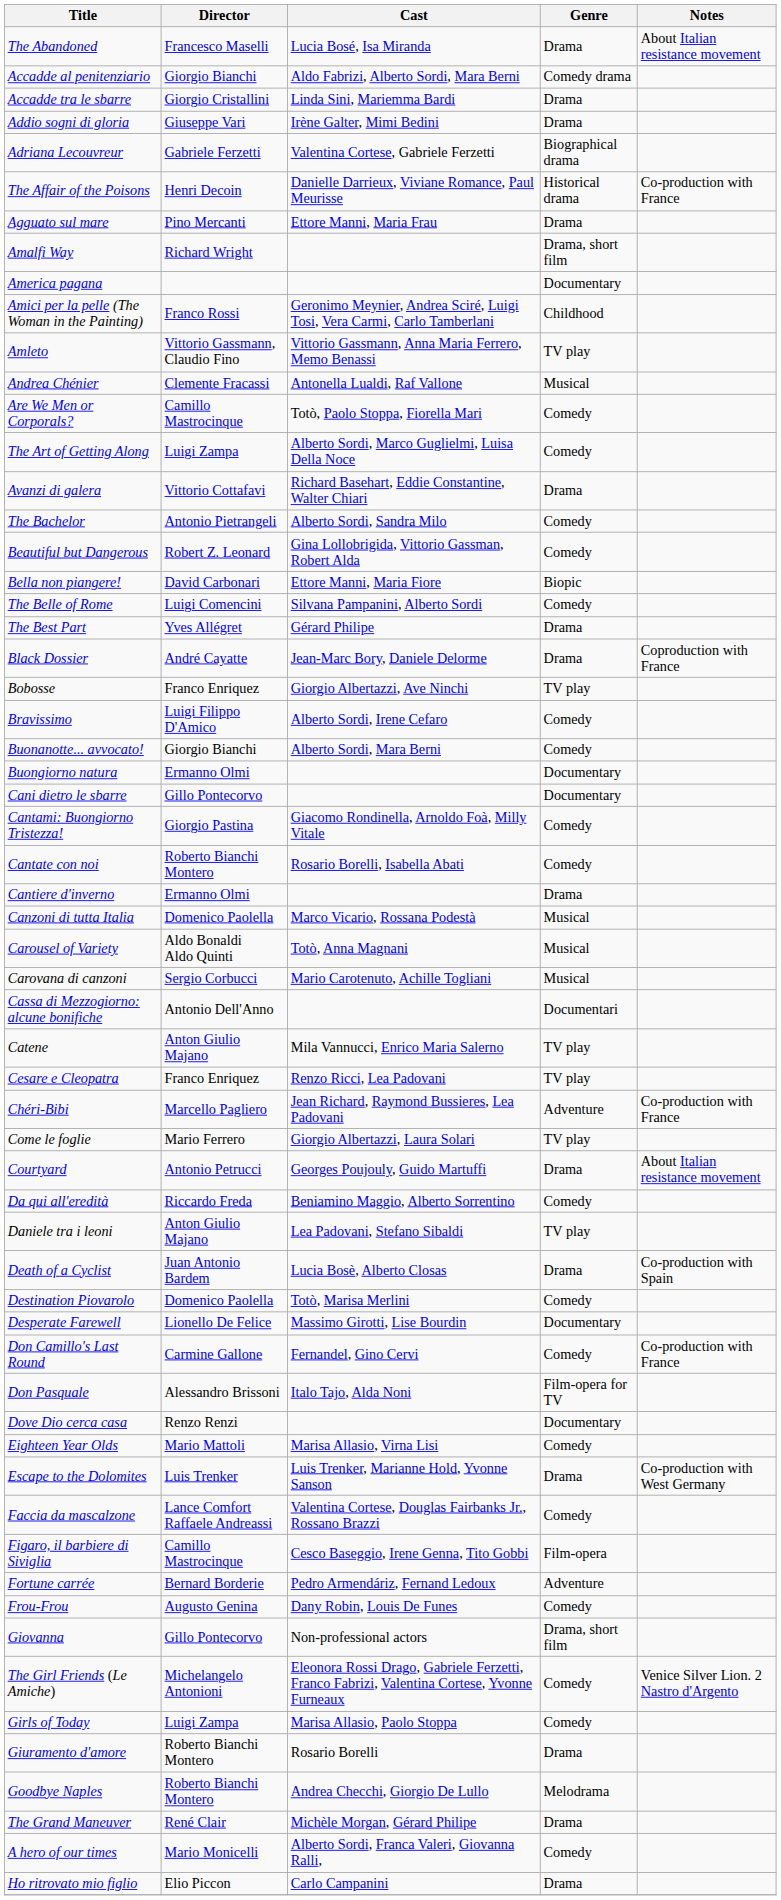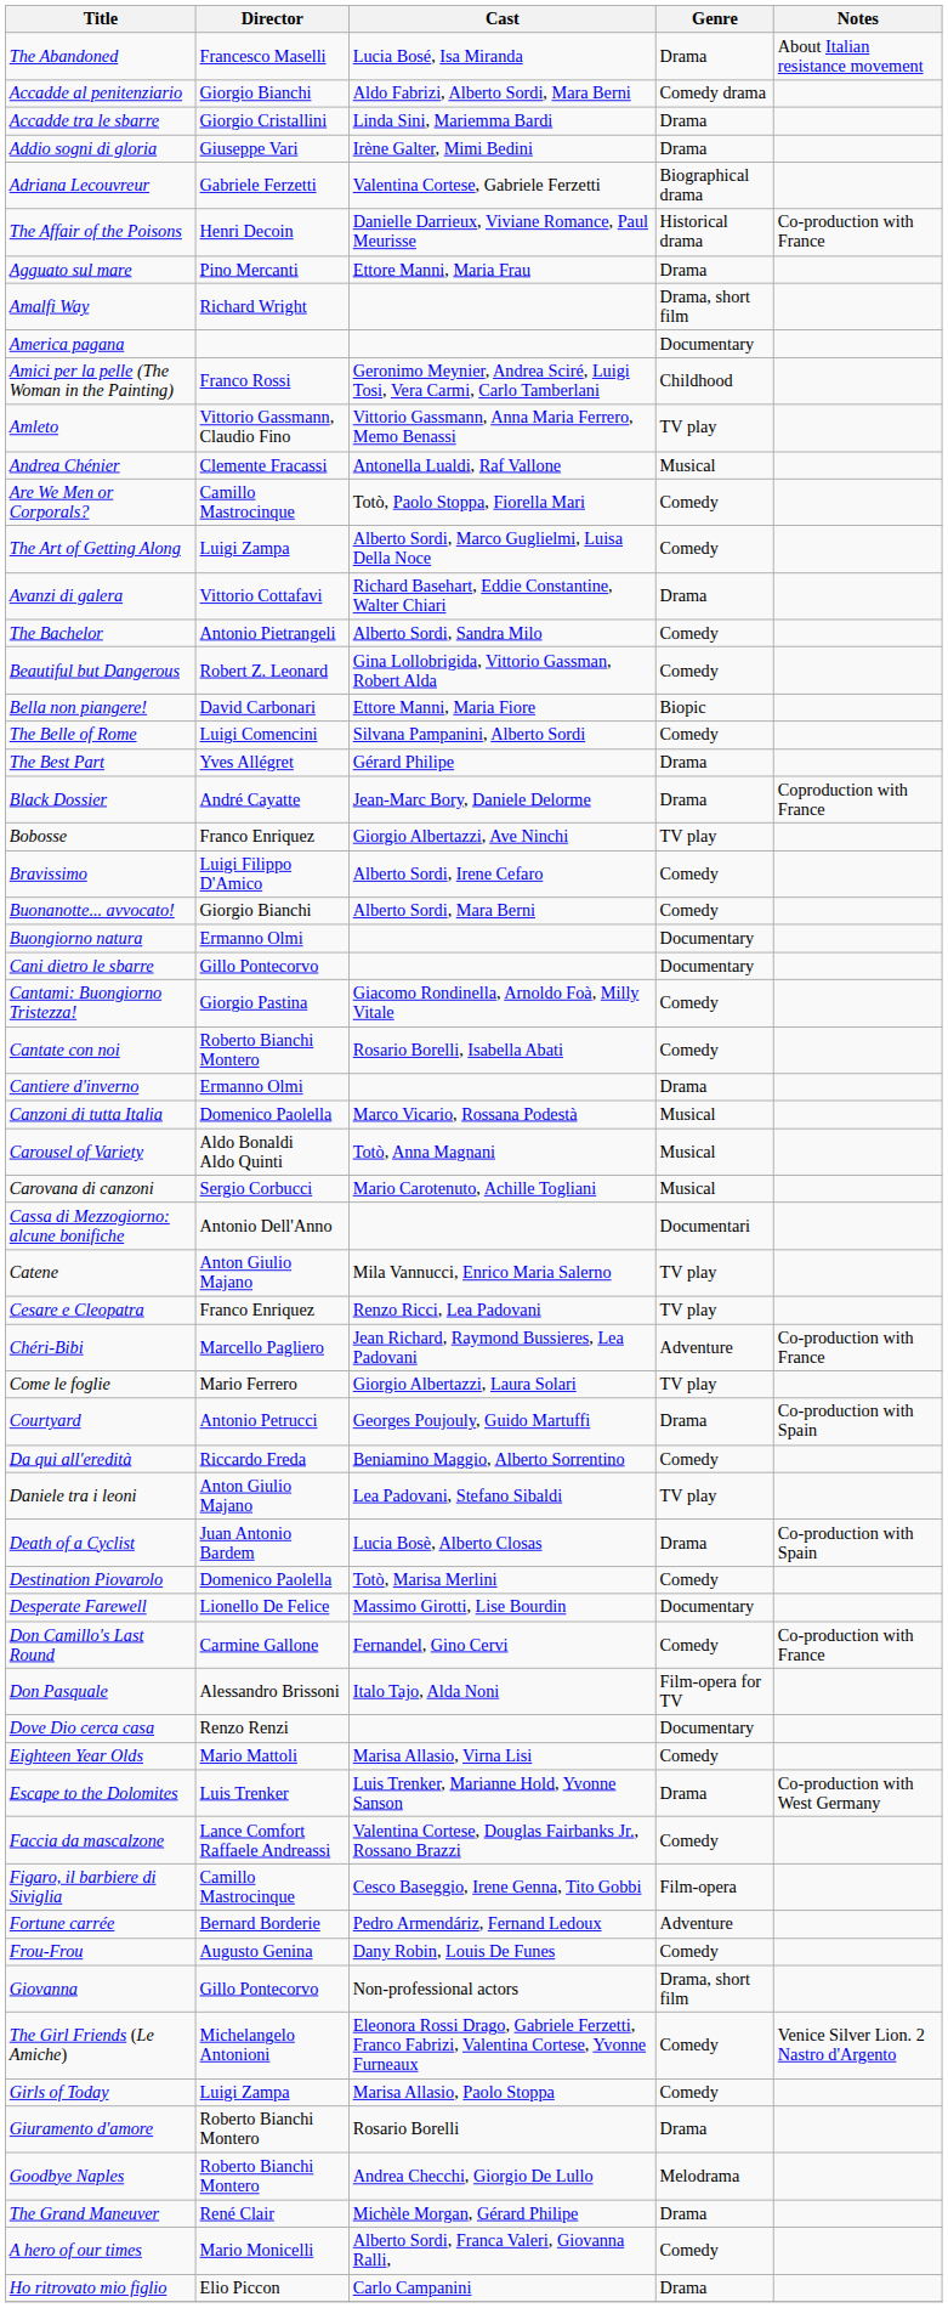 <table class=wikitable>
 <tr>
 <th>Title</th>
 <th>Director</th>
 <th>Cast</th>
 <th>Genre</th>
 <th>Notes</th>
 </tr>
 <tr>
 <td><em><a href='#'>The Abandoned</a></em></td>
 <td><a href='#'>Francesco Maselli</a></td>
 <td><a href='#'>Lucia Bosé</a>, <a href='#'>Isa Miranda</a></td>
 <td>Drama</td>
 <td>About <a href='#'>Italian resistance movement</a></td>
 </tr>
 <tr>
 <td><em><a href='#'>Accadde al penitenziario</a></em></td>
 <td><a href='#'>Giorgio Bianchi</a></td>
 <td><a href='#'>Aldo Fabrizi</a>, <a href='#'>Alberto Sordi</a>, <a href='#'>Mara Berni</a></td>
 <td>Comedy drama</td>
 <td></td>
 </tr>
 <tr>
 <td><em><a href='#'>Accadde tra le sbarre</a></em></td>
 <td><a href='#'>Giorgio Cristallini</a></td>
 <td><a href='#'>Linda Sini</a>, <a href='#'>Mariemma Bardi</a></td>
 <td>Drama</td>
 <td></td>
 </tr>
 <tr>
 <td><em><a href='#'>Addio sogni di gloria</a></em></td>
 <td><a href='#'>Giuseppe Vari</a></td>
 <td><a href='#'>Irène Galter</a>, <a href='#'>Mimi Bedini</a></td>
 <td>Drama</td>
 <td></td>
 </tr>
 <tr>
 <td><em><a href='#'>Adriana Lecouvreur</a></em></td>
 <td><a href='#'>Gabriele Ferzetti</a></td>
 <td><a href='#'>Valentina Cortese</a>, Gabriele Ferzetti</td>
 <td>Biographical drama</td>
 <td></td>
 </tr>
 <tr>
 <td><em><a href='#'>The Affair of the Poisons</a></em></td>
 <td><a href='#'>Henri Decoin</a></td>
 <td><a href='#'>Danielle Darrieux</a>, <a href='#'>Viviane Romance</a>, <a href='#'>Paul Meurisse</a></td>
 <td>Historical drama</td>
 <td>Co-production with France</td>
 </tr>
 <tr>
 <td><em><a href='#'>Agguato sul mare</a></em></td>
 <td><a href='#'>Pino Mercanti</a></td>
 <td><a href='#'>Ettore Manni</a>, <a href='#'>Maria Frau</a></td>
 <td>Drama</td>
 <td></td>
 </tr>
 <tr>
 <td><em><a href='#'>Amalfi Way</a></em></td>
 <td><a href='#'>Richard Wright</a></td>
 <td></td>
 <td>Drama, short film</td>
 <td></td>
 </tr>
 <tr>
 <td><em><a href='#'>America pagana</a></em></td>
 <td></td>
 <td></td>
 <td>Documentary</td>
 <td></td>
 </tr>
 <tr>
 <td><em><a href='#'>Amici per la pelle</a></em> <em>(The Woman in the Painting)</em></td>
 <td><a href='#'>Franco Rossi</a></td>
 <td><a href='#'>Geronimo Meynier</a>, <a href='#'>Andrea Sciré</a>, <a href='#'>Luigi Tosi</a>, <a href='#'>Vera Carmi</a>, <a href='#'>Carlo Tamberlani</a></td>
 <td>Childhood</td>
 <td></td>
 </tr>
 <tr>
 <td><em><a href='#'>Amleto</a></em></td>
 <td><a href='#'>Vittorio Gassmann</a>, Claudio Fino</td>
 <td><a href='#'>Vittorio Gassmann</a>, <a href='#'>Anna Maria Ferrero</a>, <a href='#'>Memo Benassi</a></td>
 <td>TV play</td>
 <td></td>
 </tr>
 <tr>
 <td><em><a href='#'>Andrea Chénier</a></em></td>
 <td><a href='#'>Clemente Fracassi</a></td>
 <td><a href='#'>Antonella Lualdi</a>, <a href='#'>Raf Vallone</a></td>
 <td>Musical</td>
 <td></td>
 </tr>
 <tr>
 <td><em><a href='#'>Are We Men or Corporals?</a></em></td>
 <td><a href='#'>Camillo Mastrocinque</a></td>
 <td>Totò, <a href='#'>Paolo Stoppa</a>, <a href='#'>Fiorella Mari</a></td>
 <td>Comedy</td>
 <td></td>
 </tr>
 <tr>
 <td><em><a href='#'>The Art of Getting Along</a></em></td>
 <td><a href='#'>Luigi Zampa</a></td>
 <td><a href='#'>Alberto Sordi</a>, <a href='#'>Marco Guglielmi</a>, <a href='#'>Luisa Della Noce</a></td>
 <td>Comedy</td>
 <td></td>
 </tr>
 <tr>
 <td><em><a href='#'>Avanzi di galera</a></em></td>
 <td><a href='#'>Vittorio Cottafavi</a></td>
 <td><a href='#'>Richard Basehart</a>, <a href='#'>Eddie Constantine</a>, <a href='#'>Walter Chiari</a></td>
 <td>Drama</td>
 <td></td>
 </tr>
 <tr>
 <td><em><a href='#'>The Bachelor</a></em></td>
 <td><a href='#'>Antonio Pietrangeli</a></td>
 <td><a href='#'>Alberto Sordi</a>, <a href='#'>Sandra Milo</a></td>
 <td>Comedy</td>
 <td></td>
 </tr>
 <tr>
 <td><em><a href='#'>Beautiful but Dangerous</a></em></td>
 <td><a href='#'>Robert Z. Leonard</a></td>
 <td><a href='#'>Gina Lollobrigida</a>, <a href='#'>Vittorio Gassman</a>, <a href='#'>Robert Alda</a></td>
 <td>Comedy</td>
 <td></td>
 </tr>
 <tr>
 <td><em><a href='#'>Bella non piangere!</a></em></td>
 <td><a href='#'>David Carbonari</a></td>
 <td><a href='#'>Ettore Manni</a>, <a href='#'>Maria Fiore</a></td>
 <td>Biopic</td>
 <td></td>
 </tr>
 <tr>
 <td><em><a href='#'>The Belle of Rome</a></em></td>
 <td><a href='#'>Luigi Comencini</a></td>
 <td><a href='#'>Silvana Pampanini</a>, <a href='#'>Alberto Sordi</a></td>
 <td>Comedy</td>
 <td></td>
 </tr>
 <tr>
 <td><em><a href='#'>The Best Part</a></em></td>
 <td><a href='#'>Yves Allégret</a></td>
 <td><a href='#'>Gérard Philipe</a></td>
 <td>Drama</td>
 <td></td>
 </tr>
 <tr>
 <td><em><a href='#'>Black Dossier</a></em></td>
 <td><a href='#'>André Cayatte</a></td>
 <td><a href='#'>Jean-Marc Bory</a>, <a href='#'>Daniele Delorme</a></td>
 <td>Drama</td>
 <td>Coproduction with France </td>
 </tr>
 <tr>
 <td><em>Bobosse</em></td>
 <td>Franco Enriquez</td>
 <td><a href='#'>Giorgio Albertazzi</a>, <a href='#'>Ave Ninchi</a></td>
 <td>TV play</td>
 <td></td>
 </tr>
 <tr>
 <td><em><a href='#'>Bravissimo</a></em></td>
 <td><a href='#'>Luigi Filippo D'Amico</a></td>
 <td><a href='#'>Alberto Sordi</a>, <a href='#'>Irene Cefaro</a></td>
 <td>Comedy</td>
 <td></td>
 </tr>
 <tr>
 <td><em><a href='#'>Buonanotte... avvocato!</a></em></td>
 <td>Giorgio Bianchi</td>
 <td><a href='#'>Alberto Sordi</a>, <a href='#'>Mara Berni</a></td>
 <td>Comedy</td>
 <td></td>
 </tr>
 <tr>
 <td><em><a href='#'>Buongiorno natura</a></em></td>
 <td><a href='#'>Ermanno Olmi</a></td>
 <td></td>
 <td>Documentary</td>
 <td></td>
 </tr>
 <tr>
 <td><em><a href='#'>Cani dietro le sbarre</a></em></td>
 <td><a href='#'>Gillo Pontecorvo</a></td>
 <td></td>
 <td>Documentary</td>
 <td></td>
 </tr>
 <tr>
 <td><em><a href='#'>Cantami: Buongiorno Tristezza!</a></em></td>
 <td><a href='#'>Giorgio Pastina</a></td>
 <td><a href='#'>Giacomo Rondinella</a>, <a href='#'>Arnoldo Foà</a>, <a href='#'>Milly Vitale</a></td>
 <td>Comedy</td>
 <td></td>
 </tr>
 <tr>
 <td><em><a href='#'>Cantate con noi</a></em></td>
 <td><a href='#'>Roberto Bianchi Montero</a></td>
 <td><a href='#'>Rosario Borelli</a>, <a href='#'>Isabella Abati</a></td>
 <td>Comedy</td>
 <td></td>
 </tr>
 <tr>
 <td><em><a href='#'>Cantiere d'inverno</a></em></td>
 <td><a href='#'>Ermanno Olmi</a></td>
 <td></td>
 <td>Drama</td>
 <td></td>
 </tr>
 <tr>
 <td><em><a href='#'>Canzoni di tutta Italia</a></em></td>
 <td><a href='#'>Domenico Paolella</a></td>
 <td><a href='#'>Marco Vicario</a>, <a href='#'>Rossana Podestà</a></td>
 <td>Musical</td>
 <td></td>
 </tr>
 <tr>
 <td><em><a href='#'>Carousel of Variety</a></em></td>
 <td>Aldo Bonaldi<br>Aldo Quinti</td>
 <td><a href='#'>Totò</a>, <a href='#'>Anna Magnani</a></td>
 <td>Musical</td>
 <td></td>
 </tr>
 <tr>
 <td><em>Carovana di canzoni</em></td>
 <td><a href='#'>Sergio Corbucci</a></td>
 <td><a href='#'>Mario Carotenuto</a>, <a href='#'>Achille Togliani</a></td>
 <td>Musical</td>
 <td></td>
 </tr>
 <tr>
 <td><em><a href='#'>Cassa di Mezzogiorno: alcune bonifiche</a></em></td>
 <td>Antonio Dell'Anno</td>
 <td></td>
 <td>Documentari</td>
 <td></td>
 </tr>
 <tr>
 <td><em>Catene</em></td>
 <td><a href='#'>Anton Giulio Majano</a></td>
 <td>Mila Vannucci, <a href='#'>Enrico Maria Salerno</a></td>
 <td>TV play</td>
 <td></td>
 </tr>
 <tr>
 <td><em><a href='#'>Cesare e Cleopatra</a></em></td>
 <td>Franco Enriquez</td>
 <td><a href='#'>Renzo Ricci</a>, <a href='#'>Lea Padovani</a></td>
 <td>TV play</td>
 <td></td>
 </tr>
 <tr>
 <td><em><a href='#'>Chéri-Bibi</a></em></td>
 <td><a href='#'>Marcello Pagliero</a></td>
 <td><a href='#'>Jean Richard</a>, <a href='#'>Raymond Bussieres</a>, <a href='#'>Lea Padovani</a></td>
 <td>Adventure</td>
 <td>Co-production with France</td>
 </tr>
 <tr>
 <td><em>Come le foglie</em></td>
 <td>Mario Ferrero</td>
 <td><a href='#'>Giorgio Albertazzi</a>, <a href='#'>Laura Solari</a></td>
 <td>TV play</td>
 <td></td>
 </tr>
 <tr>
 <td><em><a href='#'>Courtyard</a></em></td>
 <td><a href='#'>Antonio Petrucci</a></td>
 <td><a href='#'>Georges Poujouly</a>, <a href='#'>Guido Martuffi</a></td>
 <td>Drama</td>
-<td>About <a href='#'>Italian resistance movement</a></td>
+<td>Co-production with Spain</td>
 </tr>
 <tr>
 <td><em><a href='#'>Da qui all'eredità</a></em></td>
 <td><a href='#'>Riccardo Freda</a></td>
 <td><a href='#'>Beniamino Maggio</a>, <a href='#'>Alberto Sorrentino</a></td>
 <td>Comedy</td>
 <td></td>
 </tr>
 <tr>
 <td><em>Daniele tra i leoni</em></td>
 <td><a href='#'>Anton Giulio Majano</a></td>
 <td><a href='#'>Lea Padovani</a>, <a href='#'>Stefano Sibaldi</a></td>
 <td>TV play</td>
 <td></td>
 </tr>
 <tr>
 <td><em><a href='#'>Death of a Cyclist</a></em></td>
 <td><a href='#'>Juan Antonio Bardem</a></td>
 <td><a href='#'>Lucia Bosè</a>, <a href='#'>Alberto Closas</a></td>
 <td>Drama</td>
 <td>Co-production with Spain</td>
 </tr>
 <tr>
 <td><em><a href='#'>Destination Piovarolo</a></em></td>
 <td><a href='#'>Domenico Paolella</a></td>
 <td><a href='#'>Totò</a>, <a href='#'>Marisa Merlini</a></td>
 <td>Comedy</td>
 <td></td>
 </tr>
 <tr>
 <td><em><a href='#'>Desperate Farewell</a></em></td>
 <td><a href='#'>Lionello De Felice</a></td>
 <td><a href='#'>Massimo Girotti</a>, <a href='#'>Lise Bourdin</a></td>
 <td>Documentary</td>
 <td></td>
 </tr>
 <tr>
 <td><em><a href='#'>Don Camillo's Last Round</a></em></td>
 <td><a href='#'>Carmine Gallone</a></td>
 <td><a href='#'>Fernandel</a>, <a href='#'>Gino Cervi</a></td>
 <td>Comedy</td>
 <td>Co-production with France</td>
 </tr>
 <tr>
 <td><em><a href='#'>Don Pasquale</a></em></td>
 <td>Alessandro Brissoni</td>
 <td><a href='#'>Italo Tajo</a>, <a href='#'>Alda Noni</a></td>
 <td>Film-opera for TV</td>
 <td></td>
 </tr>
 <tr>
 <td><em><a href='#'>Dove Dio cerca casa</a></em></td>
 <td>Renzo Renzi</td>
 <td></td>
 <td>Documentary</td>
 <td></td>
 </tr>
 <tr>
 <td><em><a href='#'>Eighteen Year Olds</a></em></td>
 <td><a href='#'>Mario Mattoli</a></td>
 <td><a href='#'>Marisa Allasio</a>, <a href='#'>Virna Lisi</a></td>
 <td>Comedy</td>
 <td></td>
 </tr>
 <tr>
 <td><em><a href='#'>Escape to the Dolomites</a></em></td>
 <td><a href='#'>Luis Trenker</a></td>
 <td><a href='#'>Luis Trenker</a>, <a href='#'>Marianne Hold</a>, <a href='#'>Yvonne Sanson</a></td>
 <td>Drama</td>
 <td>Co-production with West Germany</td>
 </tr>
 <tr>
 <td><em><a href='#'>Faccia da mascalzone</a></em></td>
 <td><a href='#'>Lance Comfort</a><br><a href='#'>Raffaele Andreassi</a></td>
 <td><a href='#'>Valentina Cortese</a>, <a href='#'>Douglas Fairbanks Jr.</a>, <a href='#'>Rossano Brazzi</a></td>
 <td>Comedy</td>
 <td></td>
 </tr>
 <tr>
 <td><em><a href='#'>Figaro, il barbiere di Siviglia</a></em></td>
 <td><a href='#'>Camillo Mastrocinque</a></td>
 <td><a href='#'>Cesco Baseggio</a>, <a href='#'>Irene Genna</a>, <a href='#'>Tito Gobbi</a></td>
 <td>Film-opera</td>
 <td></td>
 </tr>
 <tr>
 <td><em><a href='#'>Fortune carrée</a></em></td>
 <td><a href='#'>Bernard Borderie</a></td>
 <td><a href='#'>Pedro Armendáriz</a>, <a href='#'>Fernand Ledoux</a></td>
 <td>Adventure</td>
 <td></td>
 </tr>
 <tr>
 <td><em><a href='#'>Frou-Frou</a></em></td>
 <td><a href='#'>Augusto Genina</a></td>
 <td><a href='#'>Dany Robin</a>, <a href='#'>Louis De Funes</a></td>
 <td>Comedy</td>
 <td></td>
 </tr>
 <tr>
 <td><em><a href='#'>Giovanna</a></em></td>
 <td><a href='#'>Gillo Pontecorvo</a></td>
 <td>Non-professional actors</td>
 <td>Drama, short film</td>
 <td></td>
 </tr>
 <tr>
 <td><em><a href='#'>The Girl Friends</a></em> (<em>Le Amiche</em>)</td>
 <td><a href='#'>Michelangelo Antonioni</a></td>
 <td><a href='#'>Eleonora Rossi Drago</a>, <a href='#'>Gabriele Ferzetti</a>, <a href='#'>Franco Fabrizi</a>, <a href='#'>Valentina Cortese</a>, <a href='#'>Yvonne Furneaux</a></td>
 <td>Comedy</td>
 <td>Venice Silver Lion. 2 <a href='#'>Nastro d'Argento</a></td>
 </tr>
 <tr>
 <td><em><a href='#'>Girls of Today</a></em></td>
 <td><a href='#'>Luigi Zampa</a></td>
 <td><a href='#'>Marisa Allasio</a>, <a href='#'>Paolo Stoppa</a></td>
 <td>Comedy</td>
 <td></td>
 </tr>
 <tr>
 <td><em><a href='#'>Giuramento d'amore</a></em></td>
 <td>Roberto Bianchi Montero</td>
 <td>Rosario Borelli</td>
 <td>Drama</td>
 <td></td>
 </tr>
 <tr>
 <td><em><a href='#'>Goodbye Naples</a></em></td>
 <td><a href='#'>Roberto Bianchi Montero</a></td>
 <td><a href='#'>Andrea Checchi</a>, <a href='#'>Giorgio De Lullo</a></td>
 <td>Melodrama</td>
 <td></td>
 </tr>
 <tr>
 <td><em><a href='#'>The Grand Maneuver</a></em></td>
 <td><a href='#'>René Clair</a></td>
 <td><a href='#'>Michèle Morgan</a>, <a href='#'>Gérard Philipe</a></td>
 <td>Drama</td>
 <td></td>
 </tr>
 <tr>
 <td><em><a href='#'>A hero of our times</a></em></td>
 <td><a href='#'>Mario Monicelli</a></td>
 <td><a href='#'>Alberto Sordi</a>, <a href='#'>Franca Valeri</a>, <a href='#'>Giovanna Ralli</a>,</td>
 <td>Comedy</td>
 <td></td>
 </tr>
 <tr>
 <td><em><a href='#'>Ho ritrovato mio figlio</a></em></td>
 <td>Elio Piccon</td>
 <td><a href='#'>Carlo Campanini</a></td>
 <td>Drama</td>
 <td></td>
 </tr>
 <tr>
 </tr>
 </table>
